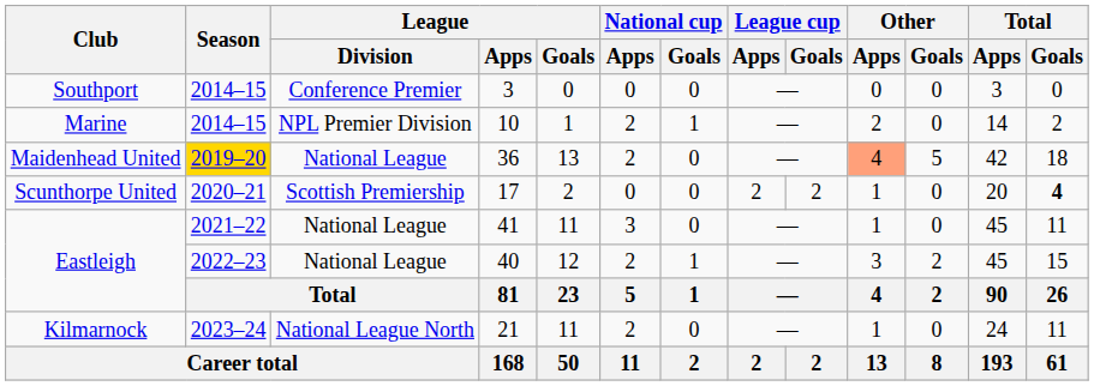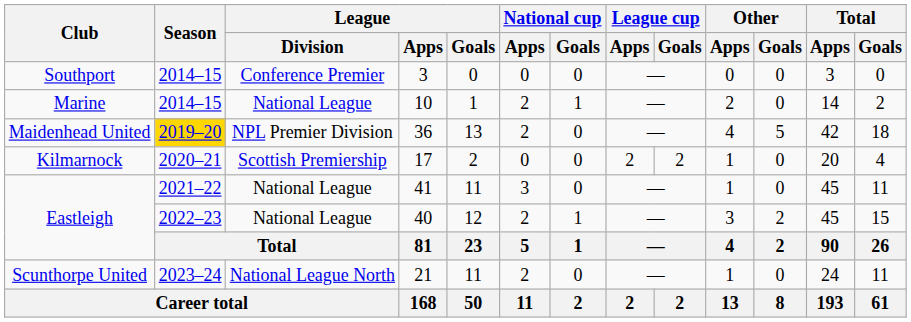 <table class="wikitable" style="text-align: center;">
 <tr>
 <th rowspan="2">Club</th>
 <th rowspan="2">Season</th>
 <th colspan="3">League</th>
 <th colspan="2"><a href='#'>National cup</a></th>
 <th colspan="2"><a href='#'>League cup</a></th>
 <th colspan="2">Other</th>
 <th colspan="2">Total</th>
 </tr>
 <tr>
 <th>Division</th>
 <th>Apps</th>
 <th>Goals</th>
 <th>Apps</th>
 <th>Goals</th>
 <th>Apps</th>
 <th>Goals</th>
 <th>Apps</th>
 <th>Goals</th>
 <th>Apps</th>
 <th>Goals</th>
 </tr>
 <tr>
 <td><a href='#'>Southport</a></td>
 <td><a href='#'>2014–15</a></td>
 <td><a href='#'>Conference Premier</a></td>
 <td>3</td>
 <td>0</td>
 <td>0</td>
 <td>0</td>
 <td colspan="2">—</td>
 <td>0</td>
 <td>0</td>
 <td>3</td>
 <td>0</td>
 </tr>
 <tr>
 <td><a href='#'>Marine</a></td>
 <td><a href='#'>2014–15</a></td>
-<td><a href='#'>NPL</a> Premier Division</td>
+<td><a href='#'>National League</a></td>
 <td>10</td>
 <td>1</td>
 <td>2</td>
 <td>1</td>
 <td colspan="2">—</td>
 <td>2</td>
 <td>0</td>
 <td>14</td>
 <td>2</td>
 </tr>
 <tr>
 <td><a href='#'>Maidenhead United</a></td>
 <td style="background: gold;"><a href='#'>2019–20</a></td>
-<td><a href='#'>National League</a></td>
+<td><a href='#'>NPL</a> Premier Division</td>
 <td>36</td>
 <td>13</td>
 <td>2</td>
 <td>0</td>
 <td colspan="2">—</td>
-<td style="background: lightsalmon;">4</td>
+<td>4</td>
 <td>5</td>
 <td>42</td>
 <td>18</td>
 </tr>
 <tr>
-<td><a href='#'>Scunthorpe United</a></td>
+<td><a href='#'>Kilmarnock</a></td>
 <td><a href='#'>2020–21</a></td>
 <td><a href='#'>Scottish Premiership</a></td>
 <td>17</td>
 <td>2</td>
 <td>0</td>
 <td>0</td>
 <td>2</td>
 <td>2</td>
 <td>1</td>
 <td>0</td>
 <td>20</td>
-<td><strong>4</strong></td>
+<td>4</td>
 </tr>
 <tr>
 <td rowspan="3"><a href='#'>Eastleigh</a></td>
 <td><a href='#'>2021–22</a></td>
 <td>National League</td>
 <td>41</td>
 <td>11</td>
 <td>3</td>
 <td>0</td>
 <td colspan="2">—</td>
 <td>1</td>
 <td>0</td>
 <td>45</td>
 <td>11</td>
 </tr>
 <tr>
 <td><a href='#'>2022–23</a></td>
 <td>National League</td>
 <td>40</td>
 <td>12</td>
 <td>2</td>
 <td>1</td>
 <td colspan="2">—</td>
 <td>3</td>
 <td>2</td>
 <td>45</td>
 <td>15</td>
 </tr>
 <tr>
 <th colspan="2">Total</th>
 <th>81</th>
 <th>23</th>
 <th>5</th>
 <th>1</th>
 <th colspan="2">—</th>
 <th>4</th>
 <th>2</th>
 <th>90</th>
 <th>26</th>
 </tr>
 <tr>
-<td><a href='#'>Kilmarnock</a></td>
+<td><a href='#'>Scunthorpe United</a></td>
 <td><a href='#'>2023–24</a></td>
 <td><a href='#'>National League North</a></td>
 <td>21</td>
 <td>11</td>
 <td>2</td>
 <td>0</td>
 <td colspan="2">—</td>
 <td>1</td>
 <td>0</td>
 <td>24</td>
 <td>11</td>
 </tr>
 <tr>
 <th colspan="3">Career total</th>
 <th>168</th>
 <th>50</th>
 <th>11</th>
 <th>2</th>
 <th>2</th>
 <th>2</th>
 <th>13</th>
 <th>8</th>
 <th>193</th>
 <th>61</th>
 </tr>
 </table>
